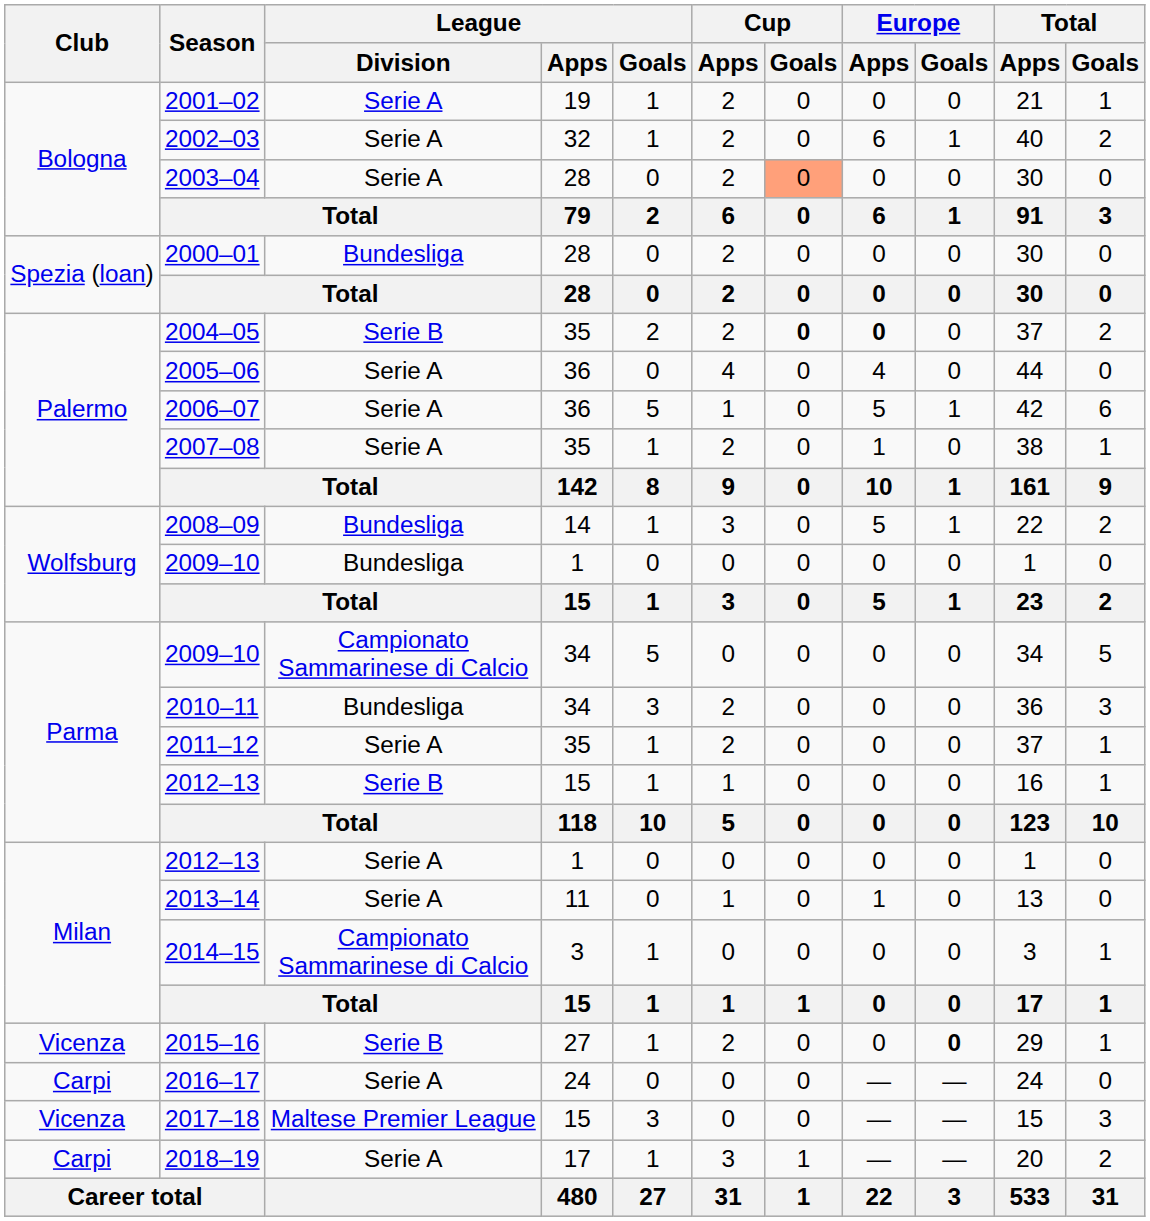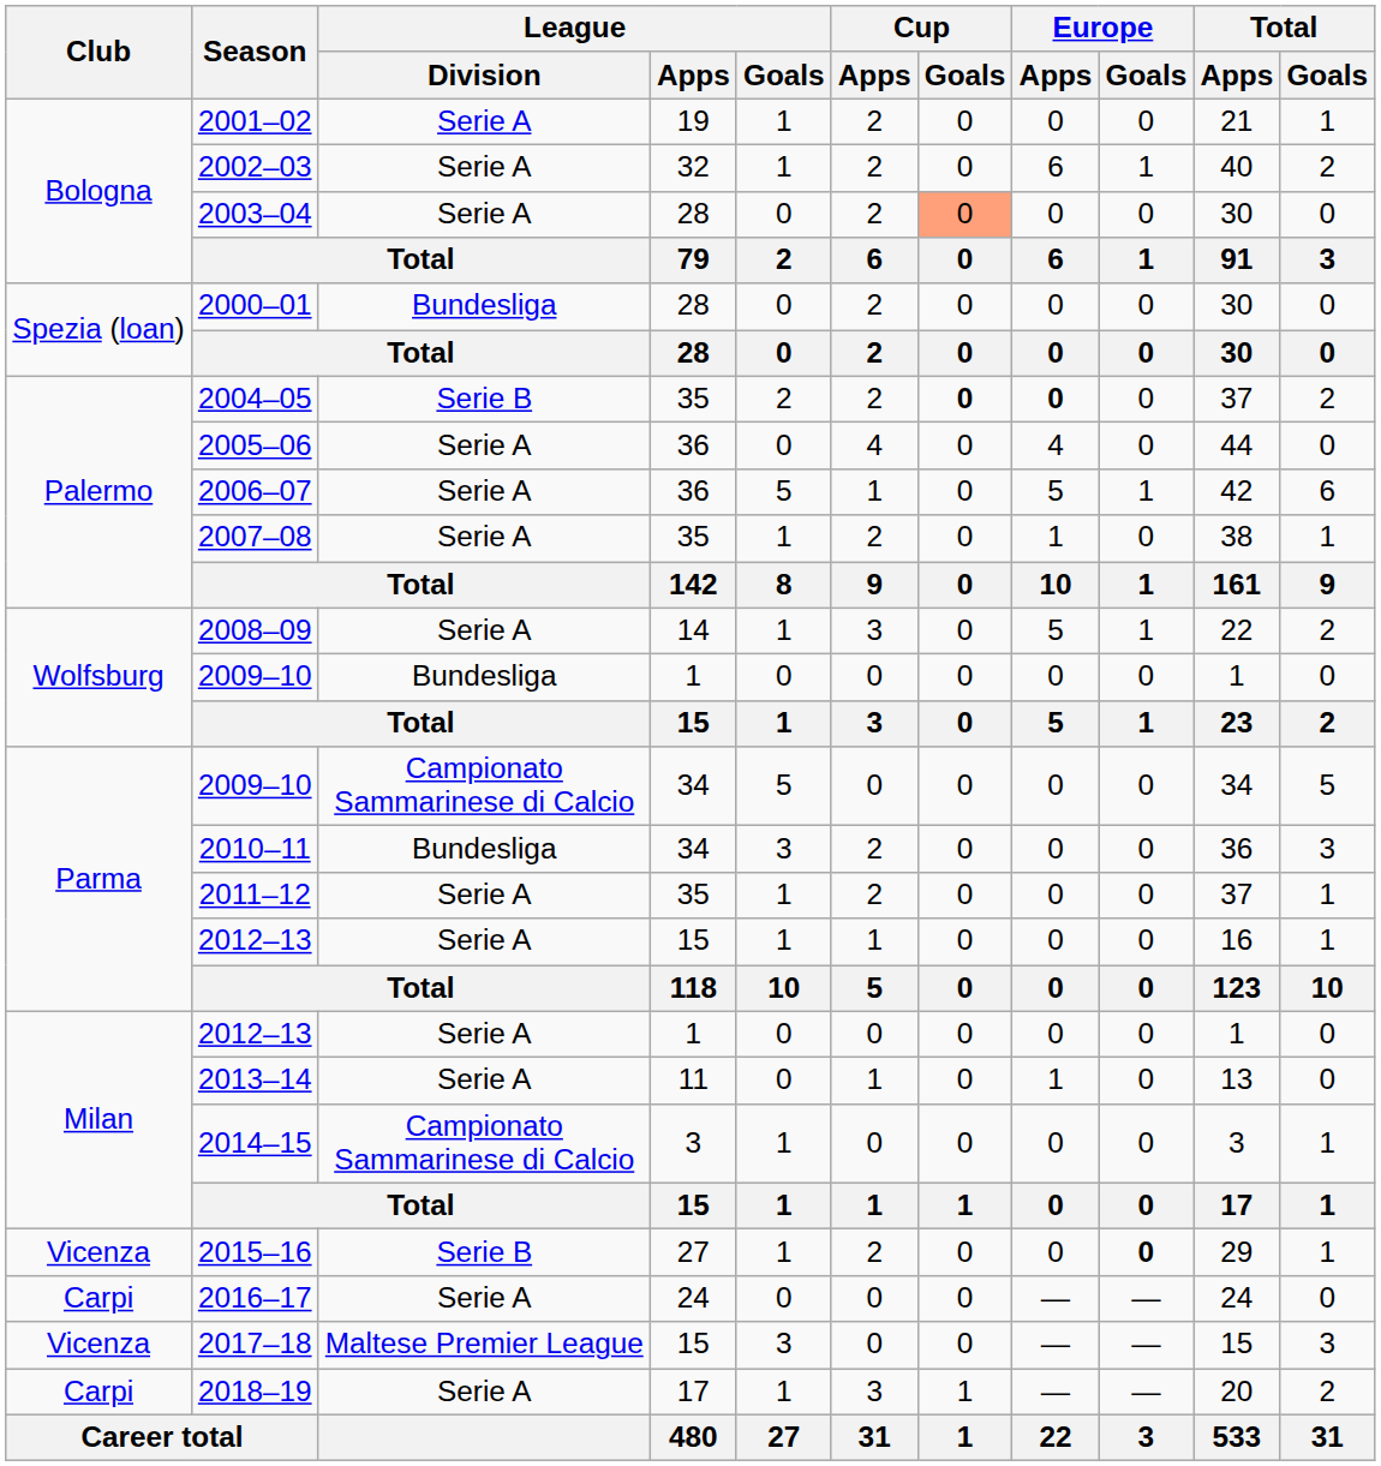 <table class="wikitable" style="text-align:center;">
 <tr>
 <th rowspan="2">Club</th>
 <th rowspan="2">Season</th>
 <th colspan="3">League</th>
 <th colspan="2">Cup </th>
 <th colspan="2"><a href='#'>Europe</a></th>
 <th colspan="2">Total</th>
 </tr>
 <tr>
 <th>Division</th>
 <th>Apps</th>
 <th>Goals</th>
 <th>Apps</th>
 <th>Goals</th>
 <th>Apps</th>
 <th>Goals</th>
 <th>Apps</th>
 <th>Goals</th>
 </tr>
 <tr>
 <td rowspan="4"><a href='#'>Bologna</a></td>
 <td><a href='#'>2001–02</a></td>
 <td><a href='#'>Serie A</a></td>
 <td>19</td>
 <td>1</td>
 <td>2</td>
 <td>0</td>
 <td>0</td>
 <td>0</td>
 <td>21</td>
 <td>1</td>
 </tr>
 <tr>
 <td><a href='#'>2002–03</a></td>
 <td>Serie A</td>
 <td>32</td>
 <td>1</td>
 <td>2</td>
 <td>0</td>
 <td>6</td>
 <td>1</td>
 <td>40</td>
 <td>2</td>
 </tr>
 <tr>
 <td><a href='#'>2003–04</a></td>
 <td>Serie A</td>
 <td>28</td>
 <td>0</td>
 <td>2</td>
 <td style="background: lightsalmon;">0</td>
 <td>0</td>
 <td>0</td>
 <td>30</td>
 <td>0</td>
 </tr>
 <tr>
 <th colspan="2">Total</th>
 <th>79</th>
 <th>2</th>
 <th>6</th>
 <th>0</th>
 <th>6</th>
 <th>1</th>
 <th>91</th>
 <th>3</th>
 </tr>
 <tr>
 <td rowspan="2"><a href='#'>Spezia</a> (<a href='#'>loan</a>)</td>
 <td><a href='#'>2000–01</a></td>
 <td><a href='#'>Bundesliga</a></td>
 <td>28</td>
 <td>0</td>
 <td>2</td>
 <td>0</td>
 <td>0</td>
 <td>0</td>
 <td>30</td>
 <td>0</td>
 </tr>
 <tr>
 <th colspan="2">Total</th>
 <th>28</th>
 <th>0</th>
 <th>2</th>
 <th>0</th>
 <th>0</th>
 <th>0</th>
 <th>30</th>
 <th>0</th>
 </tr>
 <tr>
 <td rowspan="5"><a href='#'>Palermo</a></td>
 <td><a href='#'>2004–05</a></td>
 <td><a href='#'>Serie B</a></td>
 <td>35</td>
 <td>2</td>
 <td>2</td>
 <td><strong>0</strong></td>
 <td><strong>0</strong></td>
 <td>0</td>
 <td>37</td>
 <td>2</td>
 </tr>
 <tr>
 <td><a href='#'>2005–06</a></td>
 <td>Serie A</td>
 <td>36</td>
 <td>0</td>
 <td>4</td>
 <td>0</td>
 <td>4</td>
 <td>0</td>
 <td>44</td>
 <td>0</td>
 </tr>
 <tr>
 <td><a href='#'>2006–07</a></td>
 <td>Serie A</td>
 <td>36</td>
 <td>5</td>
 <td>1</td>
 <td>0</td>
 <td>5</td>
 <td>1</td>
 <td>42</td>
 <td>6</td>
 </tr>
 <tr>
 <td><a href='#'>2007–08</a></td>
 <td>Serie A</td>
 <td>35</td>
 <td>1</td>
 <td>2</td>
 <td>0</td>
 <td>1</td>
 <td>0</td>
 <td>38</td>
 <td>1</td>
 </tr>
 <tr>
 <th colspan="2">Total</th>
 <th>142</th>
 <th>8</th>
 <th>9</th>
 <th>0</th>
 <th>10</th>
 <th>1</th>
 <th>161</th>
 <th>9</th>
 </tr>
 <tr>
 <td rowspan="3"><a href='#'>Wolfsburg</a></td>
 <td><a href='#'>2008–09</a></td>
-<td><a href='#'>Bundesliga</a></td>
+<td>Serie A</td>
 <td>14</td>
 <td>1</td>
 <td>3</td>
 <td>0</td>
 <td>5</td>
 <td>1</td>
 <td>22</td>
 <td>2</td>
 </tr>
 <tr>
 <td><a href='#'>2009–10</a></td>
 <td>Bundesliga</td>
 <td>1</td>
 <td>0</td>
 <td>0</td>
 <td>0</td>
 <td>0</td>
 <td>0</td>
 <td>1</td>
 <td>0</td>
 </tr>
 <tr>
 <th colspan="2">Total</th>
 <th>15</th>
 <th>1</th>
 <th>3</th>
 <th>0</th>
 <th>5</th>
 <th>1</th>
 <th>23</th>
 <th>2</th>
 </tr>
 <tr>
 <td rowspan="5"><a href='#'>Parma</a></td>
 <td><a href='#'>2009–10</a></td>
 <td><a href='#'>Campionato</a><br><a href='#'>Sammarinese di Calcio</a></td>
 <td>34</td>
 <td>5</td>
 <td>0</td>
 <td>0</td>
 <td>0</td>
 <td>0</td>
 <td>34</td>
 <td>5</td>
 </tr>
 <tr>
 <td><a href='#'>2010–11</a></td>
 <td>Bundesliga</td>
 <td>34</td>
 <td>3</td>
 <td>2</td>
 <td>0</td>
 <td>0</td>
 <td>0</td>
 <td>36</td>
 <td>3</td>
 </tr>
 <tr>
 <td><a href='#'>2011–12</a></td>
 <td>Serie A</td>
 <td>35</td>
 <td>1</td>
 <td>2</td>
 <td>0</td>
 <td>0</td>
 <td>0</td>
 <td>37</td>
 <td>1</td>
 </tr>
 <tr>
 <td><a href='#'>2012–13</a></td>
-<td><a href='#'>Serie B</a></td>
+<td>Serie A</td>
 <td>15</td>
 <td>1</td>
 <td>1</td>
 <td>0</td>
 <td>0</td>
 <td>0</td>
 <td>16</td>
 <td>1</td>
 </tr>
 <tr>
 <th colspan="2">Total</th>
 <th>118</th>
 <th>10</th>
 <th>5</th>
 <th>0</th>
 <th>0</th>
 <th>0</th>
 <th>123</th>
 <th>10</th>
 </tr>
 <tr>
 <td rowspan="4"><a href='#'>Milan</a></td>
 <td><a href='#'>2012–13</a></td>
 <td>Serie A</td>
 <td>1</td>
 <td>0</td>
 <td>0</td>
 <td>0</td>
 <td>0</td>
 <td>0</td>
 <td>1</td>
 <td>0</td>
 </tr>
 <tr>
 <td><a href='#'>2013–14</a></td>
 <td>Serie A</td>
 <td>11</td>
 <td>0</td>
 <td>1</td>
 <td>0</td>
 <td>1</td>
 <td>0</td>
 <td>13</td>
 <td>0</td>
 </tr>
 <tr>
 <td><a href='#'>2014–15</a></td>
 <td><a href='#'>Campionato</a><br><a href='#'>Sammarinese di Calcio</a></td>
 <td>3</td>
 <td>1</td>
 <td>0</td>
 <td>0</td>
 <td>0</td>
 <td>0</td>
 <td>3</td>
 <td>1</td>
 </tr>
 <tr>
 <th colspan="2">Total</th>
 <th>15</th>
 <th>1</th>
 <th>1</th>
 <th>1</th>
 <th>0</th>
 <th>0</th>
 <th>17</th>
 <th>1</th>
 </tr>
 <tr>
 <td><a href='#'>Vicenza</a></td>
 <td><a href='#'>2015–16</a></td>
 <td><a href='#'>Serie B</a></td>
 <td>27</td>
 <td>1</td>
 <td>2</td>
 <td>0</td>
 <td>0</td>
 <td><strong>0</strong></td>
 <td>29</td>
 <td>1</td>
 </tr>
 <tr>
 <td><a href='#'>Carpi</a></td>
 <td><a href='#'>2016–17</a></td>
 <td>Serie A</td>
 <td>24</td>
 <td>0</td>
 <td>0</td>
 <td>0</td>
 <td>—</td>
 <td>—</td>
 <td>24</td>
 <td>0</td>
 </tr>
 <tr>
 <td><a href='#'>Vicenza</a></td>
 <td><a href='#'>2017–18</a></td>
 <td><a href='#'>Maltese Premier League</a></td>
 <td>15</td>
 <td>3</td>
 <td>0</td>
 <td>0</td>
 <td>—</td>
 <td>—</td>
 <td>15</td>
 <td>3</td>
 </tr>
 <tr>
 <td><a href='#'>Carpi</a></td>
 <td><a href='#'>2018–19</a></td>
 <td>Serie A</td>
 <td>17</td>
 <td>1</td>
 <td>3</td>
 <td>1</td>
 <td>—</td>
 <td>—</td>
 <td>20</td>
 <td>2</td>
 </tr>
 <tr>
 <th colspan="2">Career total</th>
 <th></th>
 <th>480</th>
 <th>27</th>
 <th>31</th>
 <th>1</th>
 <th>22</th>
 <th>3</th>
 <th>533</th>
 <th>31</th>
 </tr>
 </table>
